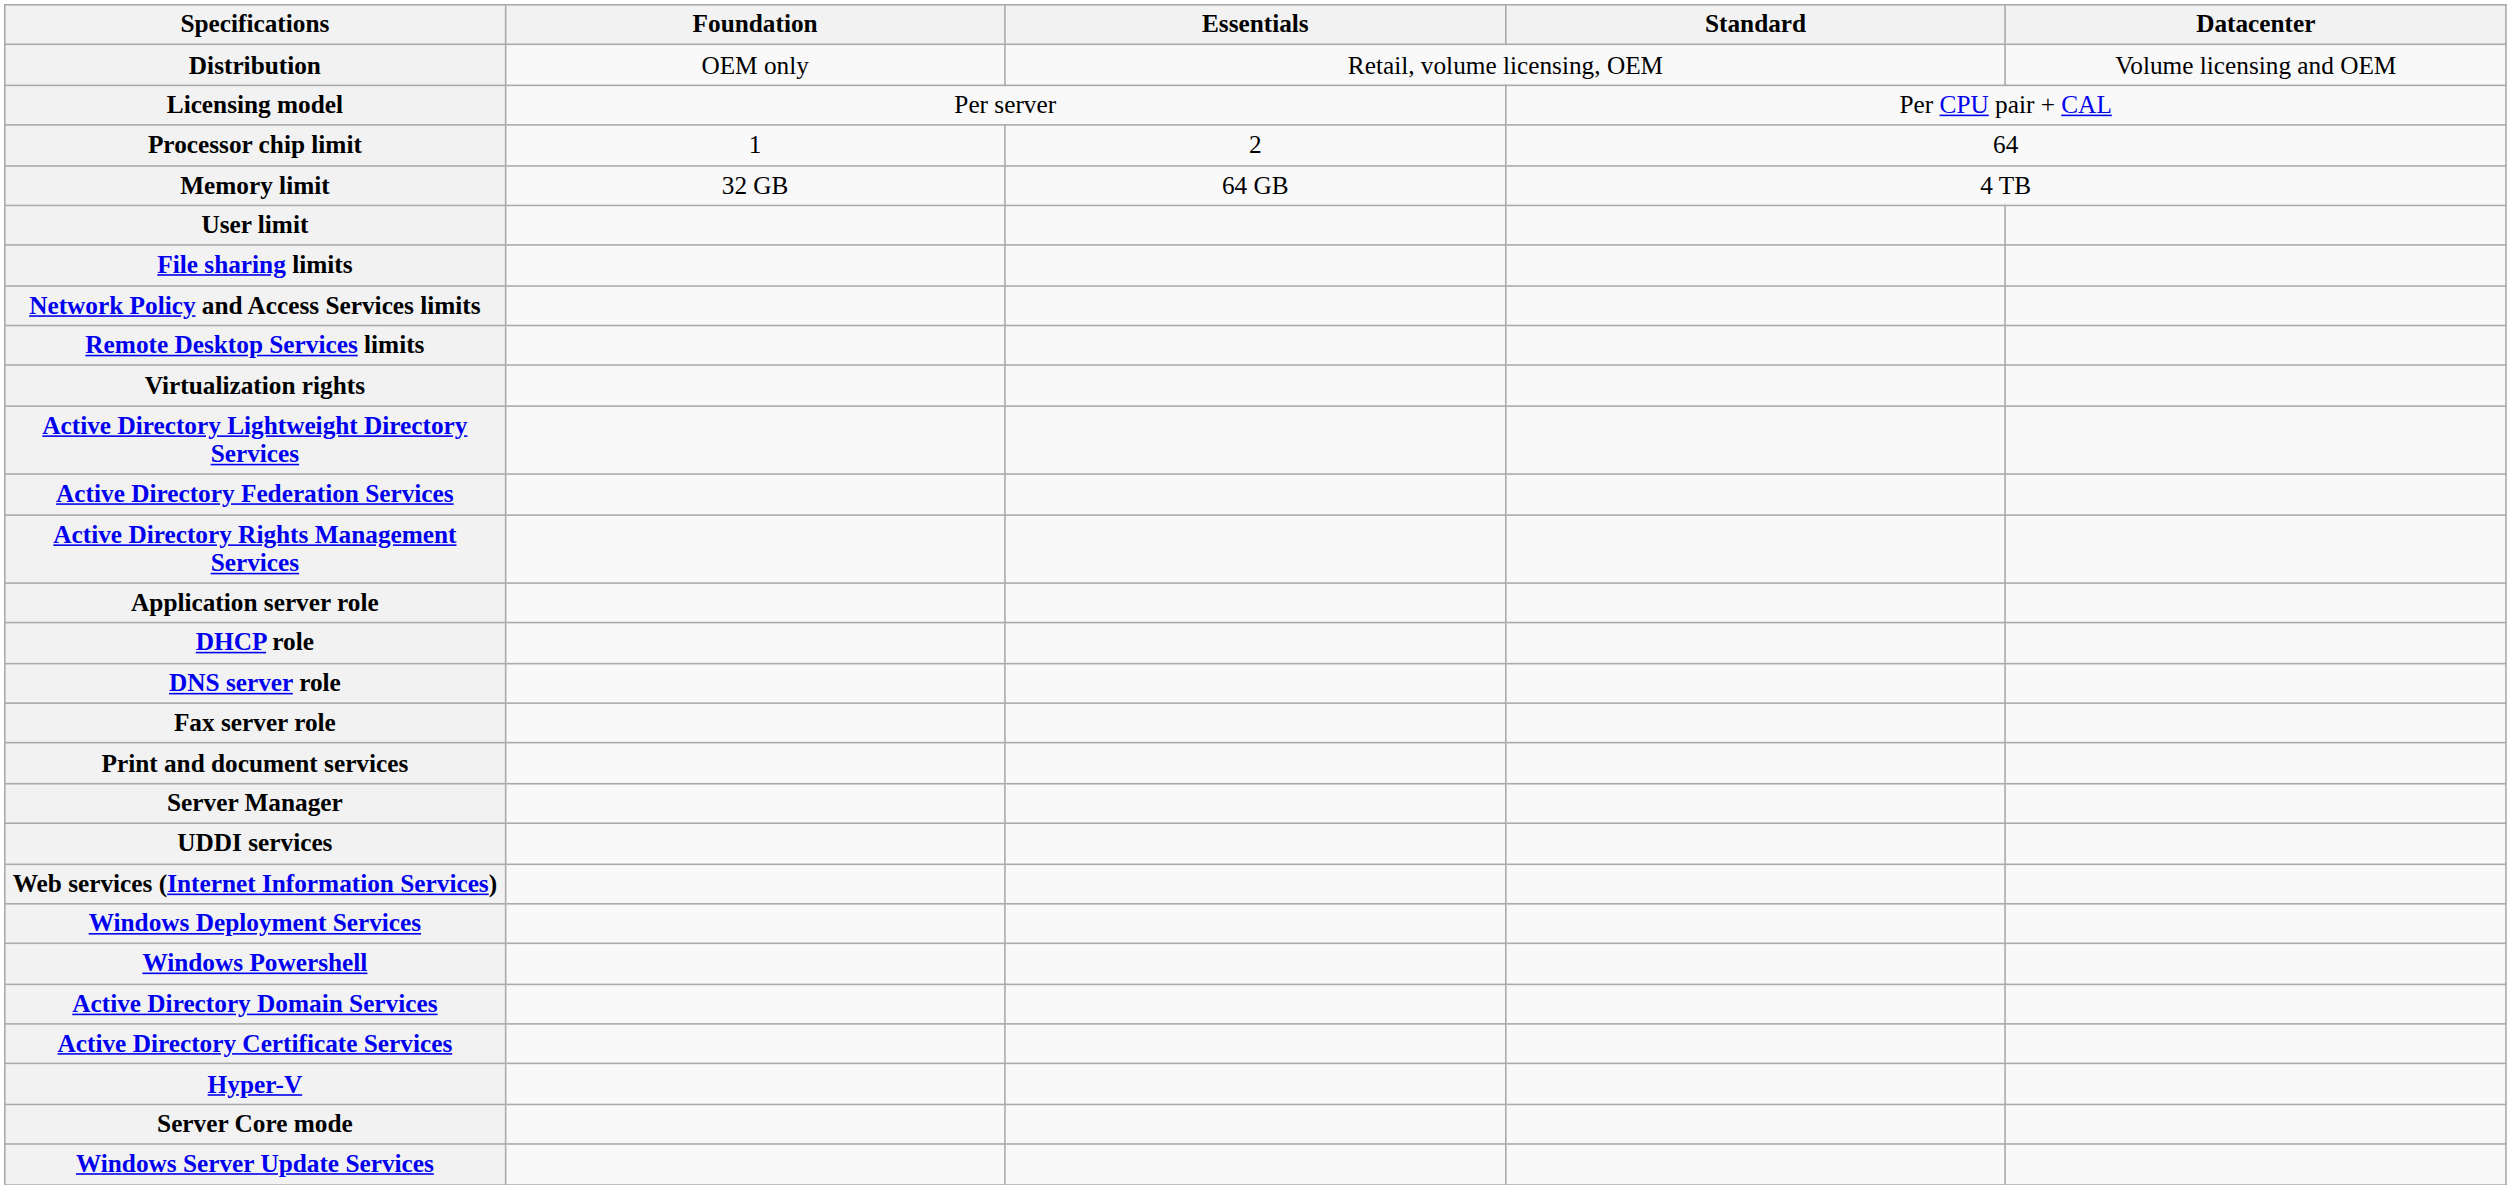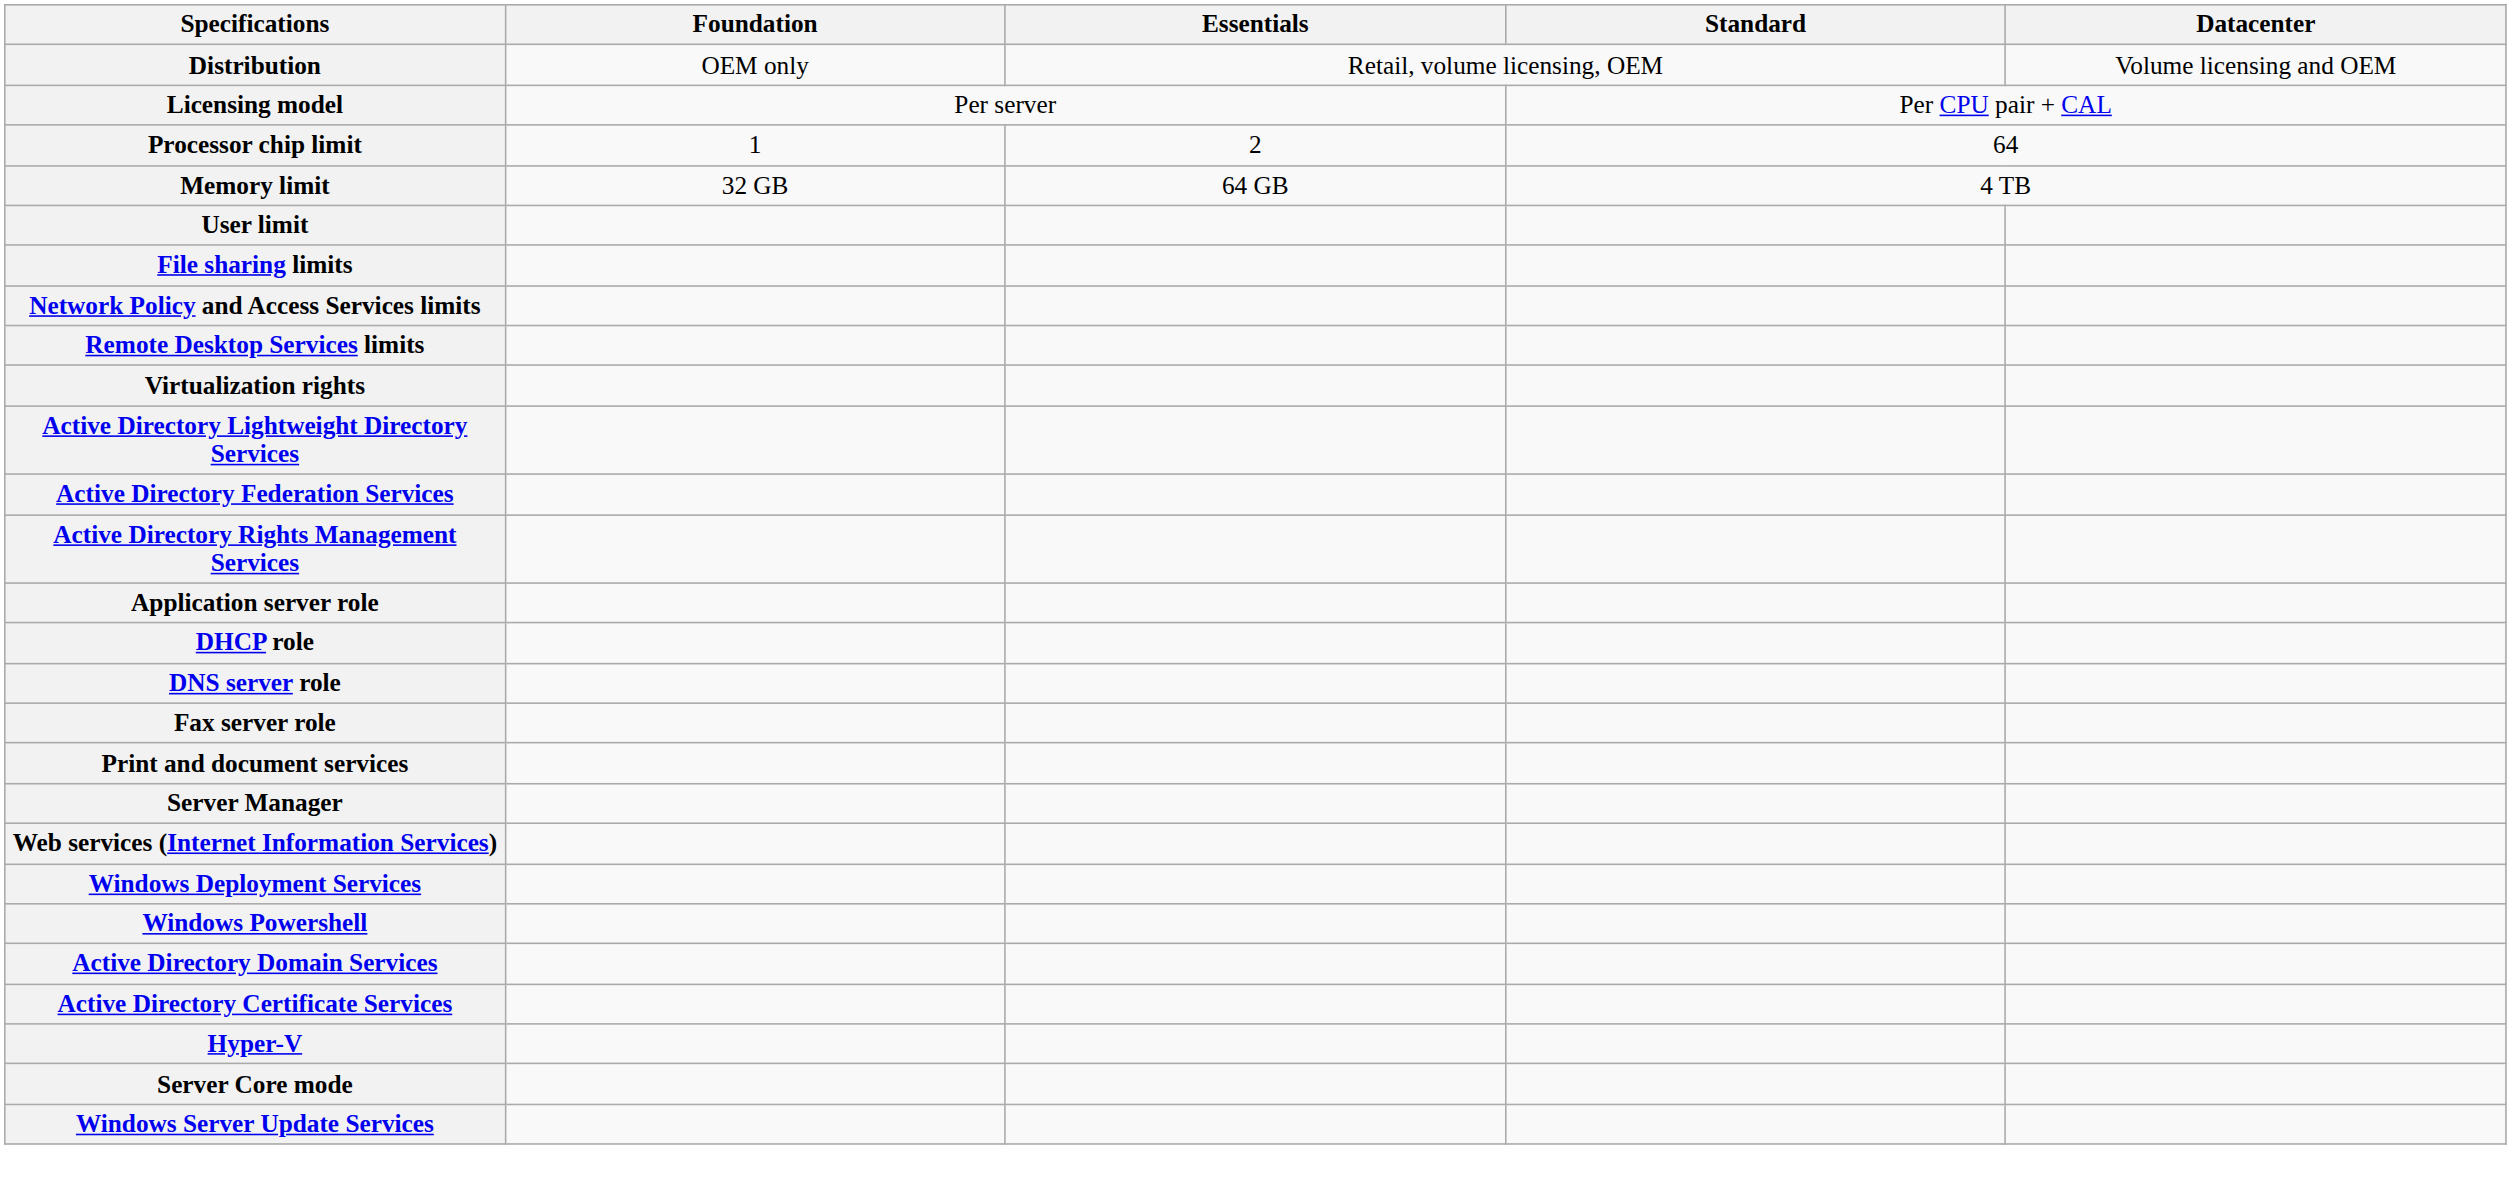 <table class="wikitable plainrowheaders" style="width:100%; text-align:center">
 <tr>
 <th scope="col" style="width:20%">Specifications</th>
 <th scope="col" style="width:20%">Foundation</th>
 <th scope="col" style="width:20%">Essentials</th>
 <th scope="col" style="width:20%">Standard</th>
 <th scope="col" style="width:20%">Datacenter</th>
 </tr>
 <tr>
 <th scope="row">Distribution</th>
 <td>OEM only</td>
 <td colspan="2">Retail, volume licensing, OEM</td>
 <td>Volume licensing and OEM</td>
 </tr>
 <tr>
 <th scope="row">Licensing model</th>
 <td colspan="2">Per server</td>
 <td colspan="2">Per <a href='#'>CPU</a> pair + <a href='#'>CAL</a></td>
 </tr>
 <tr>
 <th scope="row">Processor chip limit</th>
 <td>1</td>
 <td>2</td>
 <td colspan="2">64</td>
 </tr>
 <tr>
 <th scope="row">Memory limit</th>
 <td>32 GB</td>
 <td>64 GB</td>
 <td colspan="2">4 TB</td>
 </tr>
 <tr>
 <th scope="row">User limit</th>
 <td></td>
 <td></td>
 <td></td>
 <td></td>
 </tr>
 <tr>
 <th scope="row"><a href='#'>File sharing</a> limits</th>
 <td></td>
 <td></td>
 <td></td>
 <td></td>
 </tr>
 <tr>
 <th scope="row"><a href='#'>Network Policy</a> and Access Services limits</th>
 <td></td>
 <td></td>
 <td></td>
 <td></td>
 </tr>
 <tr>
 <th scope="row"><a href='#'>Remote Desktop Services</a> limits</th>
 <td></td>
 <td></td>
 <td></td>
 <td></td>
 </tr>
 <tr>
 <th scope="row">Virtualization rights</th>
 <td></td>
 <td></td>
 <td></td>
 <td></td>
 </tr>
 <tr>
 <th scope="row"><a href='#'>Active Directory Lightweight Directory Services</a></th>
 <td></td>
 <td></td>
 <td></td>
 <td></td>
 </tr>
 <tr>
 <th scope="row"><a href='#'>Active Directory Federation Services</a></th>
 <td></td>
 <td></td>
 <td></td>
 <td></td>
 </tr>
 <tr>
 <th scope="row"><a href='#'>Active Directory Rights Management Services</a></th>
 <td></td>
 <td></td>
 <td></td>
 <td></td>
 </tr>
 <tr>
 <th scope="row">Application server role</th>
 <td></td>
 <td></td>
 <td></td>
 <td></td>
 </tr>
 <tr>
 <th scope="row"><a href='#'>DHCP</a> role</th>
 <td></td>
 <td></td>
 <td></td>
 <td></td>
 </tr>
 <tr>
 <th scope="row"><a href='#'>DNS server</a> role</th>
 <td></td>
 <td></td>
 <td></td>
 <td></td>
 </tr>
 <tr>
 <th scope="row">Fax server role</th>
 <td></td>
 <td></td>
 <td></td>
 <td></td>
 </tr>
 <tr>
 <th scope="row">Print and document services</th>
 <td></td>
 <td></td>
 <td></td>
 <td></td>
 </tr>
 <tr>
 <th scope="row">Server Manager</th>
 <td></td>
 <td></td>
 <td></td>
 <td></td>
 </tr>
 <tr>
-<th scope="row">UDDI services</th>
-<td></td>
-<td></td>
-<td></td>
-<td></td>
-</tr>
-<tr>
 <th scope="row">Web services (<a href='#'>Internet Information Services</a>)</th>
 <td></td>
 <td></td>
 <td></td>
 <td></td>
 </tr>
 <tr>
 <th scope="row"><a href='#'>Windows Deployment Services</a></th>
 <td></td>
 <td></td>
 <td></td>
 <td></td>
 </tr>
 <tr>
 <th scope="row"><a href='#'>Windows Powershell</a></th>
 <td></td>
 <td></td>
 <td></td>
 <td></td>
 </tr>
 <tr>
 <th scope="row"><a href='#'>Active Directory Domain Services</a></th>
 <td></td>
 <td></td>
 <td></td>
 <td></td>
 </tr>
 <tr>
 <th scope="row"><a href='#'>Active Directory Certificate Services</a></th>
 <td></td>
 <td></td>
 <td></td>
 <td></td>
 </tr>
 <tr>
 <th scope="row"><a href='#'>Hyper-V</a></th>
 <td></td>
 <td></td>
 <td></td>
 <td></td>
 </tr>
 <tr>
 <th scope="row">Server Core mode</th>
 <td></td>
 <td></td>
 <td></td>
 <td></td>
 </tr>
 <tr>
 <th scope="row"><a href='#'>Windows Server Update Services</a></th>
 <td></td>
 <td></td>
 <td></td>
 <td></td>
 </tr>
 </table>
